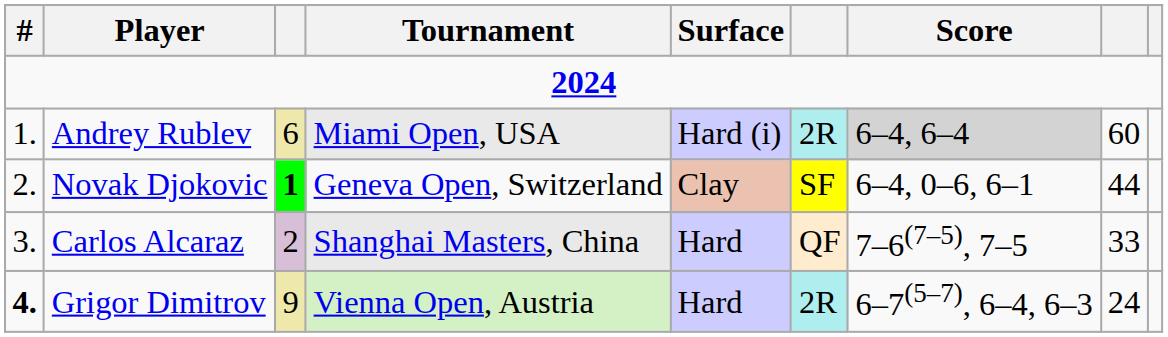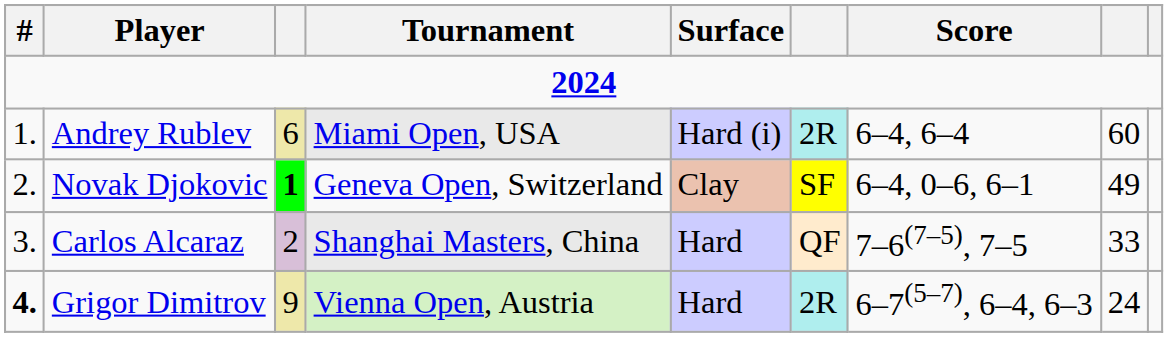 <table class="wikitable sortable">
 <tr>
 <th class="unsortable">#</th>
 <th>Player</th>
 <th></th>
 <th>Tournament</th>
 <th>Surface</th>
 <th class="unsortable"></th>
 <th class="unsortable">Score</th>
 <th></th>
 <th class="unsortable"></th>
 </tr>
 <tr>
 <td colspan=9 style="text-align:center"><strong><a href='#'>2024</a></strong></td>
 </tr>
 <tr>
 <td>1.</td>
 <td> <a href='#'>Andrey Rublev</a></td>
 <td align=center bgcolor=eee8aa>6</td>
 <td bgcolor=e9e9e9><a href='#'>Miami Open</a>, USA</td>
 <td bgcolor=ccccff>Hard (i)</td>
 <td bgcolor=afeeee>2R</td>
-<td style="background: lightgrey;">6–4, 6–4</td>
+<td>6–4, 6–4</td>
 <td align=center>60</td>
 <td></td>
 </tr>
 <tr>
 <td>2.</td>
 <td> <a href='#'>Novak Djokovic</a></td>
 <td align=center bgcolor=lime><strong>1</strong></td>
 <td><a href='#'>Geneva Open</a>, Switzerland</td>
 <td bgcolor=ebc2af>Clay</td>
 <td bgcolor=yellow>SF</td>
 <td>6–4, 0–6, 6–1</td>
-<td align=center>44</td>
+<td align=center>49</td>
 <td></td>
 </tr>
 <tr>
 <td>3.</td>
 <td> <a href='#'>Carlos Alcaraz</a></td>
 <td align=center bgcolor=thistle>2</td>
 <td bgcolor=e9e9e9><a href='#'>Shanghai Masters</a>, China</td>
 <td bgcolor=ccccff>Hard</td>
 <td bgcolor=ffebcd>QF</td>
 <td>7–6<sup>(7–5)</sup>, 7–5</td>
 <td align=center>33</td>
 <td></td>
 </tr>
 <tr>
 <td><strong>4.</strong></td>
 <td> <a href='#'>Grigor Dimitrov</a></td>
 <td align=center bgcolor=eee8aa>9</td>
 <td bgcolor=d4f1c5><a href='#'>Vienna Open</a>, Austria</td>
 <td bgcolor=ccccff>Hard</td>
 <td bgcolor=afeeee>2R</td>
 <td>6–7<sup>(5–7)</sup>, 6–4, 6–3</td>
 <td align=center>24</td>
 <td></td>
 </tr>
 </table>
